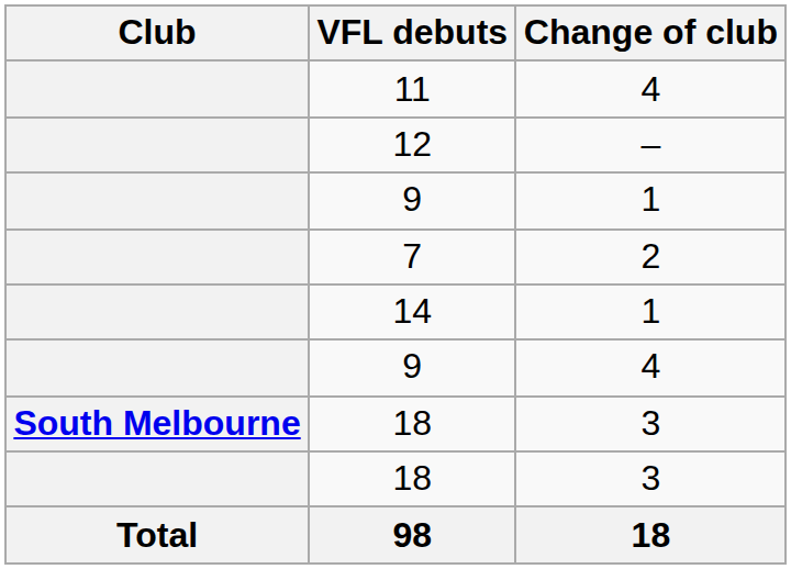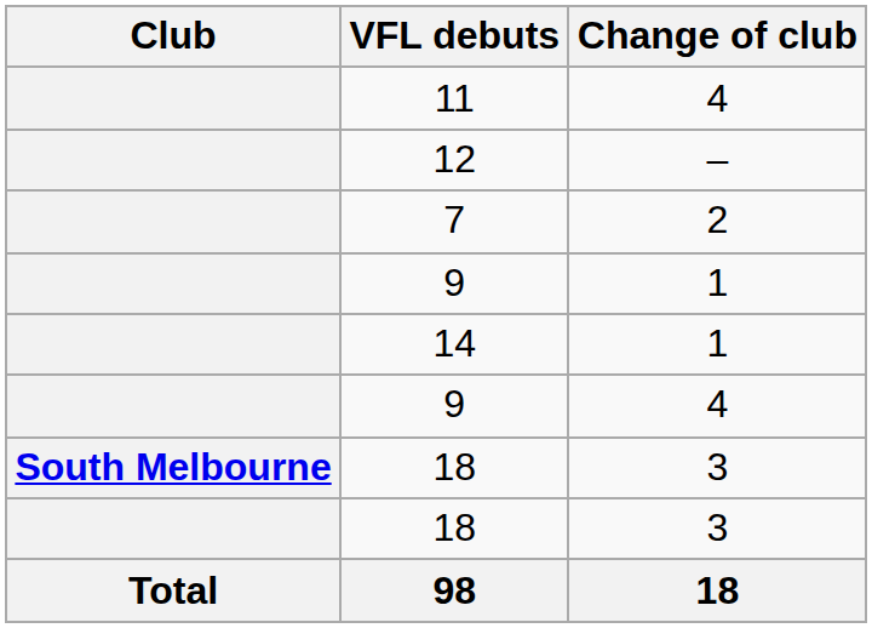 <table class="wikitable plainrowheaders sortable" style="text-align:center;">
 <tr>
 <th scope="col">Club</th>
 <th scope="col">VFL debuts</th>
 <th scope="col">Change of club</th>
 </tr>
 <tr>
 <th scope="row"></th>
 <td>11</td>
 <td>4</td>
 </tr>
 <tr>
 <th scope="row"></th>
 <td>12</td>
 <td>–</td>
 </tr>
 <tr>
 <th scope="row"></th>
-<td>9</td>
-<td>1</td>
+<td>7</td>
+<td>2</td>
 </tr>
 <tr>
 <th scope="row"></th>
-<td>7</td>
-<td>2</td>
+<td>9</td>
+<td>1</td>
 </tr>
 <tr>
 <th scope="row"></th>
 <td>14</td>
 <td>1</td>
 </tr>
 <tr>
 <th scope="row"></th>
 <td>9</td>
 <td>4</td>
 </tr>
 <tr>
 <th scope="row"><a href='#'>South Melbourne</a></th>
 <td>18</td>
 <td>3</td>
 </tr>
 <tr>
 <th scope="row"></th>
 <td>18</td>
 <td>3</td>
 </tr>
 <tr class="sortbottom">
 <th>Total</th>
 <th>98</th>
 <th>18</th>
 </tr>
 </table>
